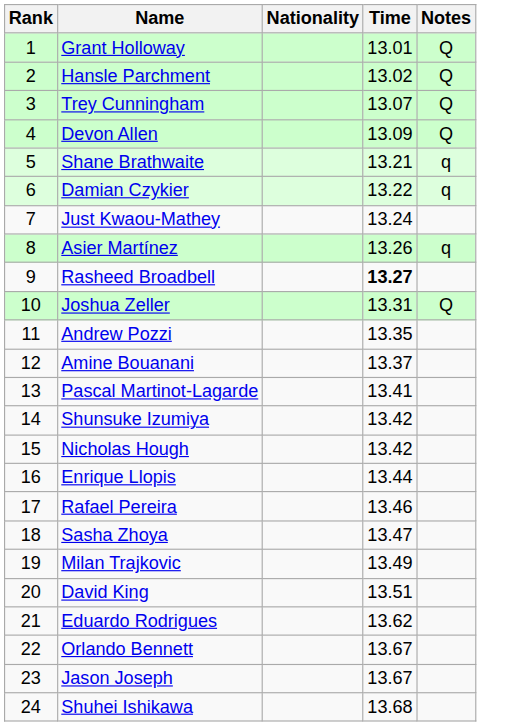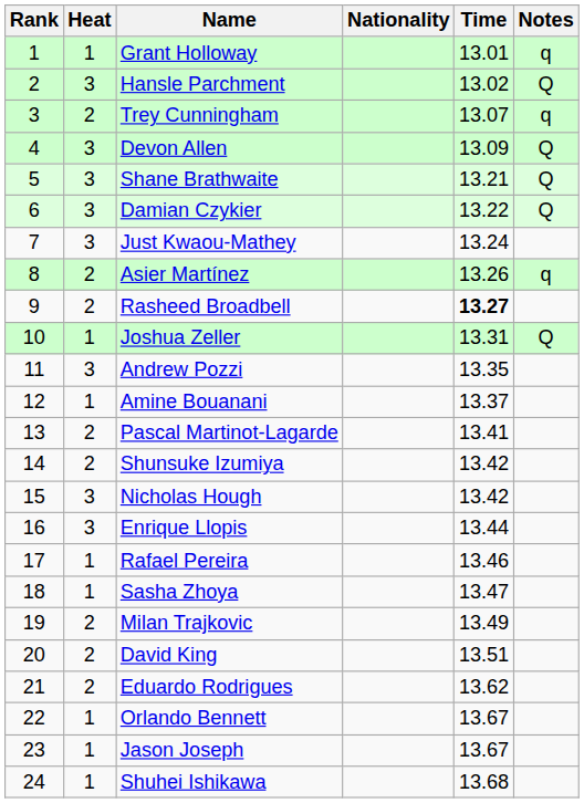 <table class="wikitable sortable" style="text-align:center">
 <tr>
 <th>Rank</th>
+<th>Heat</th>
 <th>Name</th>
 <th>Nationality</th>
 <th>Time</th>
 <th>Notes</th>
 </tr>
 <tr bgcolor=ccffcc>
 <td>1</td>
+<td>1</td>
 <td align=left><a href='#'>Grant Holloway</a></td>
 <td align=left></td>
 <td>13.01</td>
-<td>Q </td>
+<td>q</td>
 </tr>
 <tr bgcolor=ccffcc>
 <td>2</td>
+<td>3</td>
 <td align=left><a href='#'>Hansle Parchment</a></td>
 <td align=left></td>
 <td>13.02</td>
 <td>Q</td>
 </tr>
 <tr bgcolor=ccffcc>
 <td>3</td>
+<td>2</td>
 <td align=left><a href='#'>Trey Cunningham</a></td>
 <td align=left></td>
 <td>13.07</td>
-<td>Q</td>
+<td>q</td>
 </tr>
 <tr bgcolor=ccffcc>
 <td>4</td>
+<td>3</td>
 <td align=left><a href='#'>Devon Allen</a></td>
 <td align=left></td>
 <td>13.09</td>
 <td>Q</td>
 </tr>
 <tr bgcolor=ddffdd>
 <td>5</td>
+<td>3</td>
 <td align=left><a href='#'>Shane Brathwaite</a></td>
 <td align=left></td>
 <td>13.21</td>
-<td>q</td>
+<td>Q</td>
 </tr>
 <tr bgcolor=ddffdd>
 <td>6</td>
+<td>3</td>
 <td align=left><a href='#'>Damian Czykier</a></td>
 <td align=left></td>
 <td>13.22</td>
-<td>q</td>
+<td>Q</td>
 </tr>
 <tr>
 <td>7</td>
+<td>3</td>
 <td align=left><a href='#'>Just Kwaou-Mathey</a></td>
 <td align=left></td>
 <td>13.24</td>
 <td></td>
 </tr>
 <tr bgcolor=ccffcc>
 <td>8</td>
+<td>2</td>
 <td align=left><a href='#'>Asier Martínez</a></td>
 <td align=left></td>
 <td>13.26</td>
 <td>q</td>
 </tr>
 <tr>
 <td>9</td>
+<td>2</td>
 <td align=left><a href='#'>Rasheed Broadbell</a></td>
 <td align=left></td>
 <td><strong>13.27</strong></td>
 <td></td>
 </tr>
 <tr bgcolor=ccffcc>
 <td>10</td>
+<td>1</td>
 <td align=left><a href='#'>Joshua Zeller</a></td>
 <td align=left></td>
 <td>13.31</td>
 <td>Q</td>
 </tr>
 <tr>
 <td>11</td>
+<td>3</td>
 <td align=left><a href='#'>Andrew Pozzi</a></td>
 <td align=left></td>
 <td>13.35</td>
 <td></td>
 </tr>
 <tr>
 <td>12</td>
+<td>1</td>
 <td align=left><a href='#'>Amine Bouanani</a></td>
 <td align=left></td>
 <td>13.37</td>
 <td></td>
 </tr>
 <tr>
 <td>13</td>
+<td>2</td>
 <td align=left><a href='#'>Pascal Martinot-Lagarde</a></td>
 <td align=left></td>
 <td>13.41</td>
 <td></td>
 </tr>
 <tr>
 <td>14</td>
+<td>2</td>
 <td align=left><a href='#'>Shunsuke Izumiya</a></td>
 <td align=left></td>
 <td>13.42</td>
 <td></td>
 </tr>
 <tr>
 <td>15</td>
+<td>3</td>
 <td align=left><a href='#'>Nicholas Hough</a></td>
 <td align=left></td>
 <td>13.42</td>
 <td></td>
 </tr>
 <tr>
 <td>16</td>
+<td>3</td>
 <td align=left><a href='#'>Enrique Llopis</a></td>
 <td align=left></td>
 <td>13.44</td>
 <td></td>
 </tr>
 <tr>
 <td>17</td>
+<td>1</td>
 <td align=left><a href='#'>Rafael Pereira</a></td>
 <td align=left></td>
 <td>13.46</td>
 <td></td>
 </tr>
 <tr>
 <td>18</td>
+<td>1</td>
 <td align=left><a href='#'>Sasha Zhoya</a></td>
 <td align=left></td>
 <td>13.47</td>
 <td></td>
 </tr>
 <tr>
 <td>19</td>
+<td>2</td>
 <td align=left><a href='#'>Milan Trajkovic</a></td>
 <td align=left></td>
 <td>13.49</td>
 <td></td>
 </tr>
 <tr>
 <td>20</td>
+<td>2</td>
 <td align=left><a href='#'>David King</a></td>
 <td align=left></td>
 <td>13.51</td>
 <td></td>
 </tr>
 <tr>
 <td>21</td>
+<td>2</td>
 <td align=left><a href='#'>Eduardo Rodrigues</a></td>
 <td align=left></td>
 <td>13.62</td>
 <td></td>
 </tr>
 <tr>
 <td>22</td>
+<td>1</td>
 <td align=left><a href='#'>Orlando Bennett</a></td>
 <td align=left></td>
 <td>13.67</td>
 <td></td>
 </tr>
 <tr>
 <td>23</td>
+<td>1</td>
 <td align=left><a href='#'>Jason Joseph</a></td>
 <td align=left></td>
 <td>13.67</td>
 <td></td>
 </tr>
 <tr>
 <td>24</td>
+<td>1</td>
 <td align=left><a href='#'>Shuhei Ishikawa</a></td>
 <td align=left></td>
 <td>13.68</td>
 <td></td>
 </tr>
 </table>
